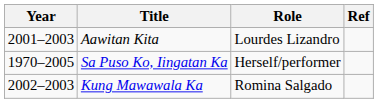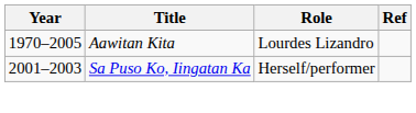 <table class="wikitable sortable">
 <tr>
 <th>Year</th>
 <th>Title</th>
 <th>Role</th>
 <th>Ref</th>
 </tr>
 <tr>
-<td>2001–2003</td>
+<td>1970–2005</td>
 <td><em>Aawitan Kita</em></td>
 <td>Lourdes Lizandro</td>
 <td></td>
 </tr>
 <tr>
-<td>1970–2005</td>
+<td>2001–2003</td>
 <td><em><a href='#'>Sa Puso Ko, Iingatan Ka</a></em></td>
 <td>Herself/performer</td>
 <td></td>
 </tr>
-<tr>
-<td>2002–2003</td>
-<td><em><a href='#'>Kung Mawawala Ka</a></em></td>
-<td>Romina Salgado</td>
-<td></td>
-</tr>
 </table>
